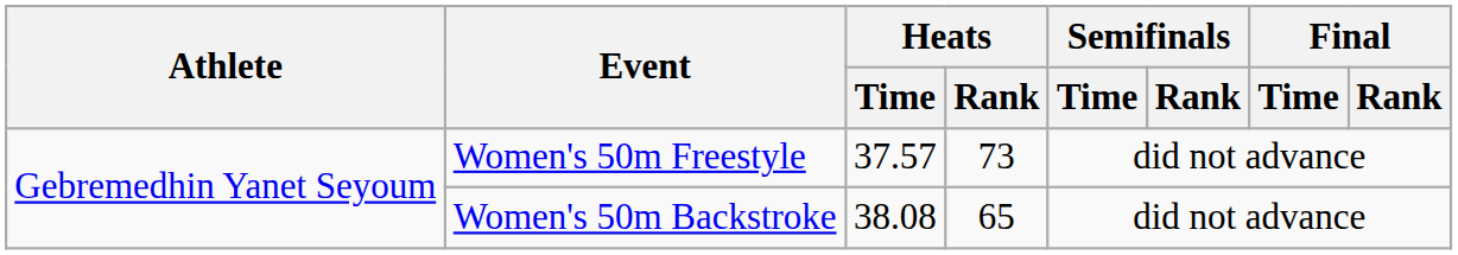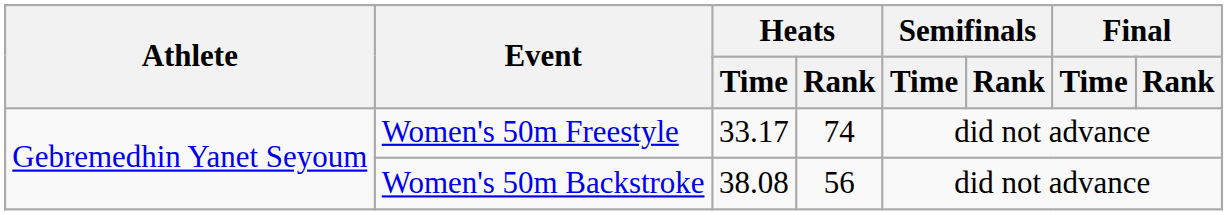 <table class=wikitable style="font-size:90%">
 <tr>
 <th rowspan="2">Athlete</th>
 <th rowspan="2">Event</th>
 <th colspan="2">Heats</th>
 <th colspan="2">Semifinals</th>
 <th colspan="2">Final</th>
 </tr>
 <tr>
 <th>Time</th>
 <th>Rank</th>
 <th>Time</th>
 <th>Rank</th>
 <th>Time</th>
 <th>Rank</th>
 </tr>
 <tr>
 <td rowspan="2"><a href='#'>Gebremedhin Yanet Seyoum</a></td>
 <td><a href='#'>Women's 50m Freestyle</a></td>
-<td align=center>37.57</td>
-<td align=center>73</td>
+<td align=center>33.17</td>
+<td align=center>74</td>
 <td align=center colspan=4>did not advance</td>
 </tr>
 <tr>
 <td><a href='#'>Women's 50m Backstroke</a></td>
 <td align=center>38.08</td>
-<td align=center>65</td>
+<td align=center>56</td>
 <td align=center colspan=4>did not advance</td>
 </tr>
 </table>
